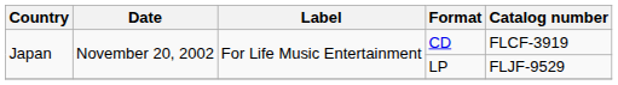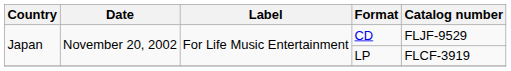 <table class="wikitable">
 <tr>
 <th>Country</th>
 <th>Date</th>
 <th>Label</th>
 <th>Format</th>
 <th>Catalog number</th>
 </tr>
 <tr>
 <td rowspan="2">Japan</td>
 <td rowspan="2">November 20, 2002</td>
 <td rowspan="2">For Life Music Entertainment</td>
 <td><a href='#'>CD</a></td>
-<td>FLCF-3919</td>
+<td>FLJF-9529</td>
 </tr>
 <tr>
 <td>LP</td>
-<td>FLJF-9529</td>
+<td>FLCF-3919</td>
 </tr>
 <tr>
 </tr>
 </table>
